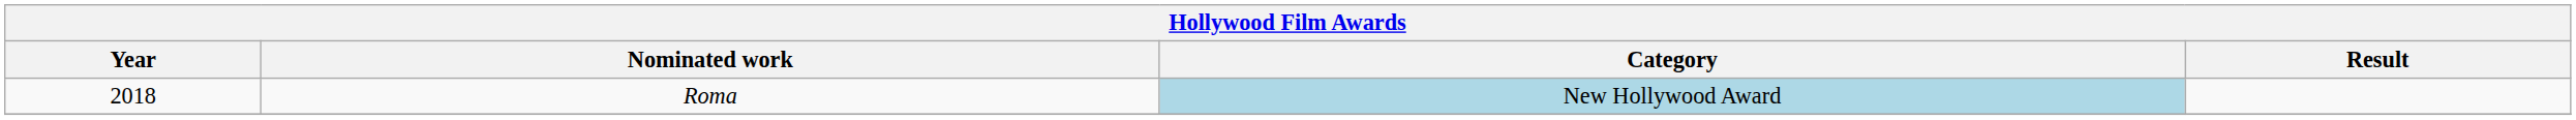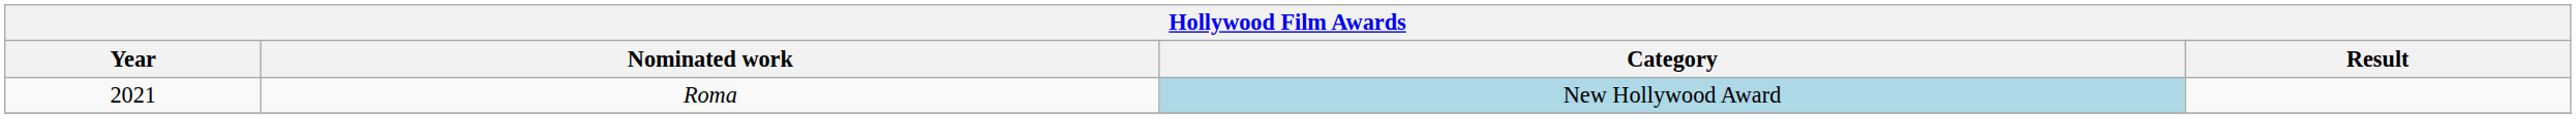 <table style="width:90%;" class="wikitable">
 <tr>
 <th colspan="4" style="text-align:center;"><a href='#'>Hollywood Film Awards</a></th>
 </tr>
 <tr>
 <th style="width:10%;">Year</th>
 <th style="width:35%;">Nominated work</th>
 <th style="width:40%;">Category</th>
 <th style="width:15%;">Result</th>
 </tr>
 <tr>
-<td style="text-align:center;">2018</td>
+<td style="text-align:center;">2021</td>
 <td style="text-align:center;"><em>Roma</em></td>
 <td style="background: lightblue; text-align:center;">New Hollywood Award</td>
 <td></td>
 </tr>
 <tr>
 </tr>
 </table>
